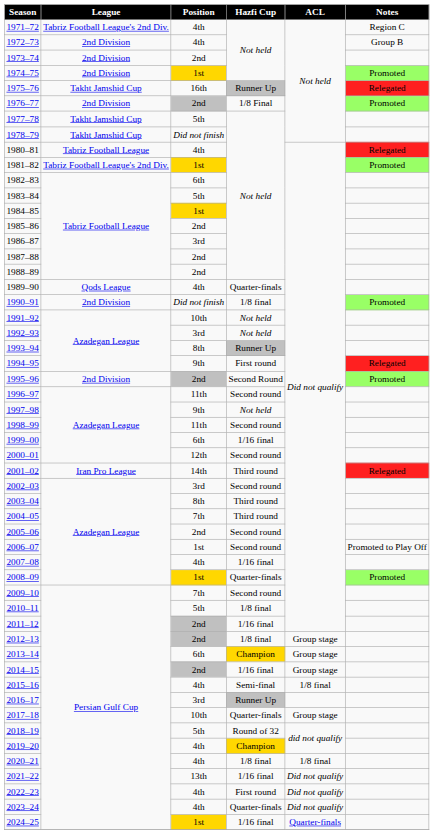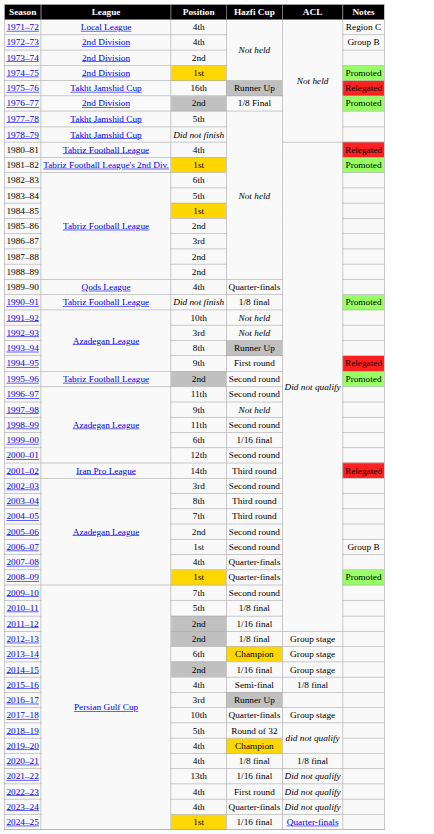 <table class="wikitable" style="text-align:center; font-size:95%">
 <tr>
 <th style="color:white; background:#000000;">Season</th>
 <th style="color:white; background:#000000;">League</th>
 <th style="color:white; background:#000000;">Position</th>
 <th style="color:white; background:#000000;">Hazfi Cup</th>
 <th style="color:white; background:#000000;">ACL</th>
 <th style="color:white; background:#000000;">Notes</th>
 </tr>
 <tr>
 <td><a href='#'>1971–72</a></td>
-<td><a href='#'>Tabriz Football League's 2nd Div.</a></td>
+<td><a href='#'>Local League</a></td>
 <td>4th</td>
 <td rowspan="4" style="text-align:center;"><em>Not held</em></td>
 <td rowspan="8" style="text-align:center;"><em>Not held</em></td>
 <td>Region C</td>
 </tr>
 <tr>
 <td><a href='#'>1972–73</a></td>
 <td><a href='#'>2nd Division</a></td>
 <td>4th</td>
 <td>Group B</td>
 </tr>
 <tr>
 <td><a href='#'>1973–74</a></td>
 <td><a href='#'>2nd Division</a></td>
 <td>2nd</td>
 <td></td>
 </tr>
 <tr>
 <td><a href='#'>1974–75</a></td>
 <td><a href='#'>2nd Division</a></td>
 <td bgcolor=gold>1st</td>
 <td bgcolor=99FF66>Promoted</td>
 </tr>
 <tr>
 <td><a href='#'>1975–76</a></td>
 <td><a href='#'>Takht Jamshid Cup</a></td>
 <td>16th</td>
 <td bgcolor=silver>Runner Up</td>
 <td bgcolor=FF2020>Relegated</td>
 </tr>
 <tr>
 <td><a href='#'>1976–77</a></td>
 <td><a href='#'>2nd Division</a></td>
 <td bgcolor=silver>2nd</td>
 <td>1/8 Final</td>
 <td bgcolor=99FF66>Promoted</td>
 </tr>
 <tr>
 <td><a href='#'>1977–78</a></td>
 <td><a href='#'>Takht Jamshid Cup</a></td>
 <td>5th</td>
 <td rowspan="11" style="text-align:center;"><em>Not held</em></td>
 <td></td>
 </tr>
 <tr>
 <td><a href='#'>1978–79</a></td>
 <td><a href='#'>Takht Jamshid Cup</a></td>
 <td><em>Did not finish</em></td>
 <td></td>
 </tr>
 <tr>
 <td>1980–81</td>
 <td><a href='#'>Tabriz Football League</a></td>
 <td>4th</td>
 <td rowspan="32" style="text-align:center;"><em>Did not qualify</em></td>
 <td bgcolor=FF2020>Relegated</td>
 </tr>
 <tr>
 <td>1981–82</td>
 <td><a href='#'>Tabriz Football League's 2nd Div.</a></td>
 <td bgcolor=gold>1st</td>
 <td bgcolor=99FF66>Promoted</td>
 </tr>
 <tr>
 <td>1982–83</td>
 <td rowspan="7"><a href='#'>Tabriz Football League</a></td>
 <td>6th</td>
 <td></td>
 </tr>
 <tr>
 <td>1983–84</td>
 <td>5th</td>
 <td></td>
 </tr>
 <tr>
 <td>1984–85</td>
 <td bgcolor=gold>1st</td>
 <td></td>
 </tr>
 <tr>
 <td>1985–86</td>
 <td>2nd</td>
 <td></td>
 </tr>
 <tr>
 <td>1986–87</td>
 <td>3rd</td>
 <td></td>
 </tr>
 <tr>
 <td>1987–88</td>
 <td>2nd</td>
 <td></td>
 </tr>
 <tr>
 <td>1988–89</td>
 <td>2nd</td>
 <td></td>
 </tr>
 <tr>
 <td>1989–90</td>
 <td><a href='#'>Qods League</a></td>
 <td>4th</td>
 <td>Quarter-finals</td>
 <td></td>
 </tr>
 <tr>
 <td><a href='#'>1990–91</a></td>
-<td><a href='#'>2nd Division</a></td>
+<td><a href='#'>Tabriz Football League</a></td>
 <td><em>Did not finish</em></td>
 <td>1/8 final</td>
 <td bgcolor=99FF66>Promoted</td>
 </tr>
 <tr>
 <td><a href='#'>1991–92</a></td>
 <td rowspan="4"><a href='#'>Azadegan League</a></td>
 <td>10th</td>
 <td><em>Not held</em></td>
 <td></td>
 </tr>
 <tr>
 <td><a href='#'>1992–93</a></td>
 <td>3rd</td>
 <td><em>Not held</em></td>
 <td></td>
 </tr>
 <tr>
 <td><a href='#'>1993–94</a></td>
 <td>8th</td>
 <td bgcolor=silver>Runner Up</td>
 <td></td>
 </tr>
 <tr>
 <td><a href='#'>1994–95</a></td>
 <td>9th</td>
 <td>First round</td>
 <td bgcolor=FF2020>Relegated</td>
 </tr>
 <tr>
 <td><a href='#'>1995–96</a></td>
-<td><a href='#'>2nd Division</a></td>
+<td><a href='#'>Tabriz Football League</a></td>
 <td bgcolor=silver>2nd</td>
-<td>Second Round</td>
+<td>Second round</td>
 <td bgcolor=99FF66>Promoted</td>
 </tr>
 <tr>
 <td><a href='#'>1996–97</a></td>
 <td rowspan="5"><a href='#'>Azadegan League</a></td>
 <td>11th</td>
 <td>Second round</td>
 <td></td>
 </tr>
 <tr>
 <td><a href='#'>1997–98</a></td>
 <td>9th</td>
 <td><em>Not held</em></td>
 <td></td>
 </tr>
 <tr>
 <td><a href='#'>1998–99</a></td>
 <td>11th</td>
 <td>Second round</td>
 <td></td>
 </tr>
 <tr>
 <td><a href='#'>1999–00</a></td>
 <td>6th</td>
 <td>1/16 final</td>
 <td></td>
 </tr>
 <tr>
 <td><a href='#'>2000–01</a></td>
 <td>12th</td>
 <td>Second round</td>
 <td></td>
 </tr>
 <tr>
 <td><a href='#'>2001–02</a></td>
 <td><a href='#'>Iran Pro League</a></td>
 <td>14th</td>
 <td>Third round</td>
 <td bgcolor=FF2020>Relegated</td>
 </tr>
 <tr>
 <td><a href='#'>2002–03</a></td>
 <td rowspan="7"><a href='#'>Azadegan League</a></td>
 <td>3rd</td>
 <td>Second round</td>
 <td></td>
 </tr>
 <tr>
 <td><a href='#'>2003–04</a></td>
 <td>8th</td>
 <td>Third round</td>
 <td></td>
 </tr>
 <tr>
 <td><a href='#'>2004–05</a></td>
 <td>7th</td>
 <td>Third round</td>
 <td></td>
 </tr>
 <tr>
 <td><a href='#'>2005–06</a></td>
 <td>2nd</td>
 <td>Second round</td>
 <td></td>
 </tr>
 <tr>
 <td><a href='#'>2006–07</a></td>
 <td>1st</td>
 <td>Second round</td>
-<td>Promoted to Play Off</td>
+<td>Group B</td>
 </tr>
 <tr>
 <td><a href='#'>2007–08</a></td>
 <td>4th</td>
-<td>1/16 final</td>
+<td>Quarter-finals</td>
 <td></td>
 </tr>
 <tr>
 <td><a href='#'>2008–09</a></td>
 <td bgcolor=gold>1st</td>
 <td>Quarter-finals</td>
 <td bgcolor=99FF66>Promoted</td>
 </tr>
 <tr>
 <td><a href='#'>2009–10</a></td>
 <td rowspan="16"><a href='#'>Persian Gulf Cup</a></td>
 <td>7th</td>
 <td>Second round</td>
 <td></td>
 </tr>
 <tr>
 <td><a href='#'>2010–11</a></td>
 <td>5th</td>
 <td>1/8 final</td>
 <td></td>
 </tr>
 <tr>
 <td><a href='#'>2011–12</a></td>
 <td bgcolor=silver>2nd</td>
 <td>1/16 final</td>
 <td></td>
 </tr>
 <tr>
 <td><a href='#'>2012–13</a></td>
 <td bgcolor=silver>2nd</td>
 <td>1/8 final</td>
 <td>Group stage</td>
 <td></td>
 </tr>
 <tr>
 <td><a href='#'>2013–14</a></td>
 <td>6th</td>
 <td bgcolor=gold>Champion</td>
 <td>Group stage</td>
 <td></td>
 </tr>
 <tr>
 <td><a href='#'>2014–15</a></td>
 <td bgcolor=silver>2nd</td>
 <td>1/16 final</td>
 <td>Group stage</td>
 <td></td>
 </tr>
 <tr>
 <td><a href='#'>2015–16</a></td>
 <td>4th</td>
 <td>Semi-final</td>
 <td>1/8 final</td>
 <td></td>
 </tr>
 <tr>
 <td><a href='#'>2016–17</a></td>
 <td>3rd</td>
 <td bgcolor=silver>Runner Up</td>
 <td></td>
 <td></td>
 </tr>
 <tr>
 <td><a href='#'>2017–18</a></td>
 <td>10th</td>
 <td>Quarter-finals</td>
 <td>Group stage</td>
 <td></td>
 </tr>
 <tr>
 <td><a href='#'>2018–19</a></td>
 <td>5th</td>
 <td>Round of 32</td>
 <td rowspan="2" style="text-align:center;"><em>did not qualify</em></td>
 <td></td>
 </tr>
 <tr>
 <td><a href='#'>2019–20</a></td>
 <td>4th</td>
 <td bgcolor=gold>Champion</td>
 <td></td>
 </tr>
 <tr>
 <td><a href='#'>2020–21</a></td>
 <td>4th</td>
 <td>1/8 final</td>
 <td>1/8 final</td>
 <td></td>
 </tr>
 <tr>
 <td><a href='#'>2021–22</a></td>
 <td>13th</td>
 <td>1/16 final</td>
 <td><em>Did not qualify</em></td>
 <td></td>
 </tr>
 <tr>
 <td><a href='#'>2022–23</a></td>
 <td>4th</td>
 <td>First round</td>
 <td><em>Did not qualify</em></td>
 <td></td>
 </tr>
 <tr>
 <td><a href='#'>2023–24</a></td>
 <td>4th</td>
 <td>Quarter-finals</td>
 <td><em>Did not qualify</em></td>
 <td></td>
 </tr>
 <tr>
 <td><a href='#'>2024–25</a></td>
 <td bgcolor=gold>1st</td>
 <td>1/16 final</td>
 <td><a href='#'>Quarter-finals</a></td>
 <td></td>
 </tr>
 <tr>
 </tr>
 </table>
